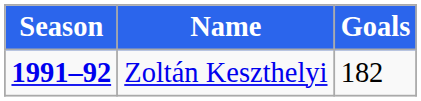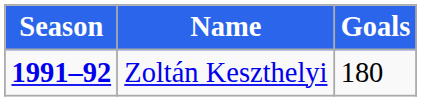 <table class="wikitable">
 <tr>
 <th style="color:#FFFFFF; background:#2B65EC">Season</th>
 <th style="color:#FFFFFF; background:#2B65EC">Name</th>
 <th style="color:#FFFFFF; background:#2B65EC">Goals</th>
 </tr>
 <tr>
 <td><strong><a href='#'>1991–92</a></strong></td>
 <td> <a href='#'>Zoltán Keszthelyi</a></td>
-<td>182</td>
+<td>180</td>
 </tr>
 </table>
